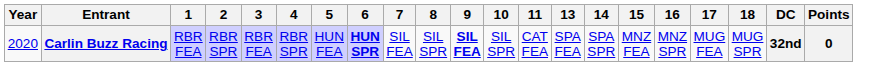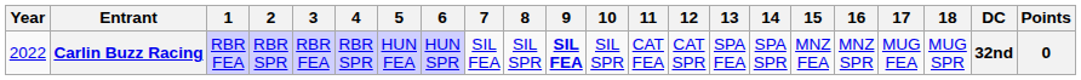 <table class="wikitable" style="text-align:center; font-size:85%">
 <tr>
 <th>Year</th>
 <th>Entrant</th>
 <th>1</th>
 <th>2</th>
 <th>3</th>
 <th>4</th>
 <th>5</th>
 <th>6</th>
 <th>7</th>
 <th>8</th>
 <th>9</th>
 <th>10</th>
 <th>11</th>
+<th>12</th>
 <th>13</th>
 <th>14</th>
 <th>15</th>
 <th>16</th>
 <th>17</th>
 <th>18</th>
 <th>DC</th>
 <th>Points</th>
 </tr>
 <tr>
-<td><a href='#'>2020</a></td>
+<td><a href='#'>2022</a></td>
 <th nowrap><a href='#'>Carlin Buzz Racing</a></th>
 <td style="background:#CFCFFF;"><a href='#'>RBR<br>FEA</a><br></td>
 <td style="background:#CFCFFF;"><a href='#'>RBR<br>SPR</a><br></td>
 <td style="background:#CFCFFF;"><a href='#'>RBR<br>FEA</a><br> </td>
 <td style="background:#CFCFFF;"><a href='#'>RBR<br>SPR</a><br> </td>
 <td style="background:#CFCFFF;"><a href='#'>HUN<br>FEA</a><br> </td>
-<td style="background:#CFCFFF;"><strong><a href='#'>HUN<br>SPR</a><br> </strong></td>
+<td style="background:#CFCFFF;"><a href='#'>HUN<br>SPR</a><br> </td>
 <td><a href='#'>SIL<br>FEA</a></td>
 <td><a href='#'>SIL<br>SPR</a></td>
 <td><strong><a href='#'>SIL<br>FEA</a></strong></td>
 <td><a href='#'>SIL<br>SPR</a></td>
 <td><a href='#'>CAT<br>FEA</a></td>
+<td><a href='#'>CAT<br>SPR</a></td>
 <td><a href='#'>SPA<br>FEA</a></td>
 <td><a href='#'>SPA<br>SPR</a></td>
 <td><a href='#'>MNZ<br>FEA</a></td>
 <td><a href='#'>MNZ<br>SPR</a></td>
 <td><a href='#'>MUG<br>FEA</a></td>
 <td><a href='#'>MUG<br>SPR</a></td>
 <th>32nd</th>
 <th>0</th>
 </tr>
 </table>
